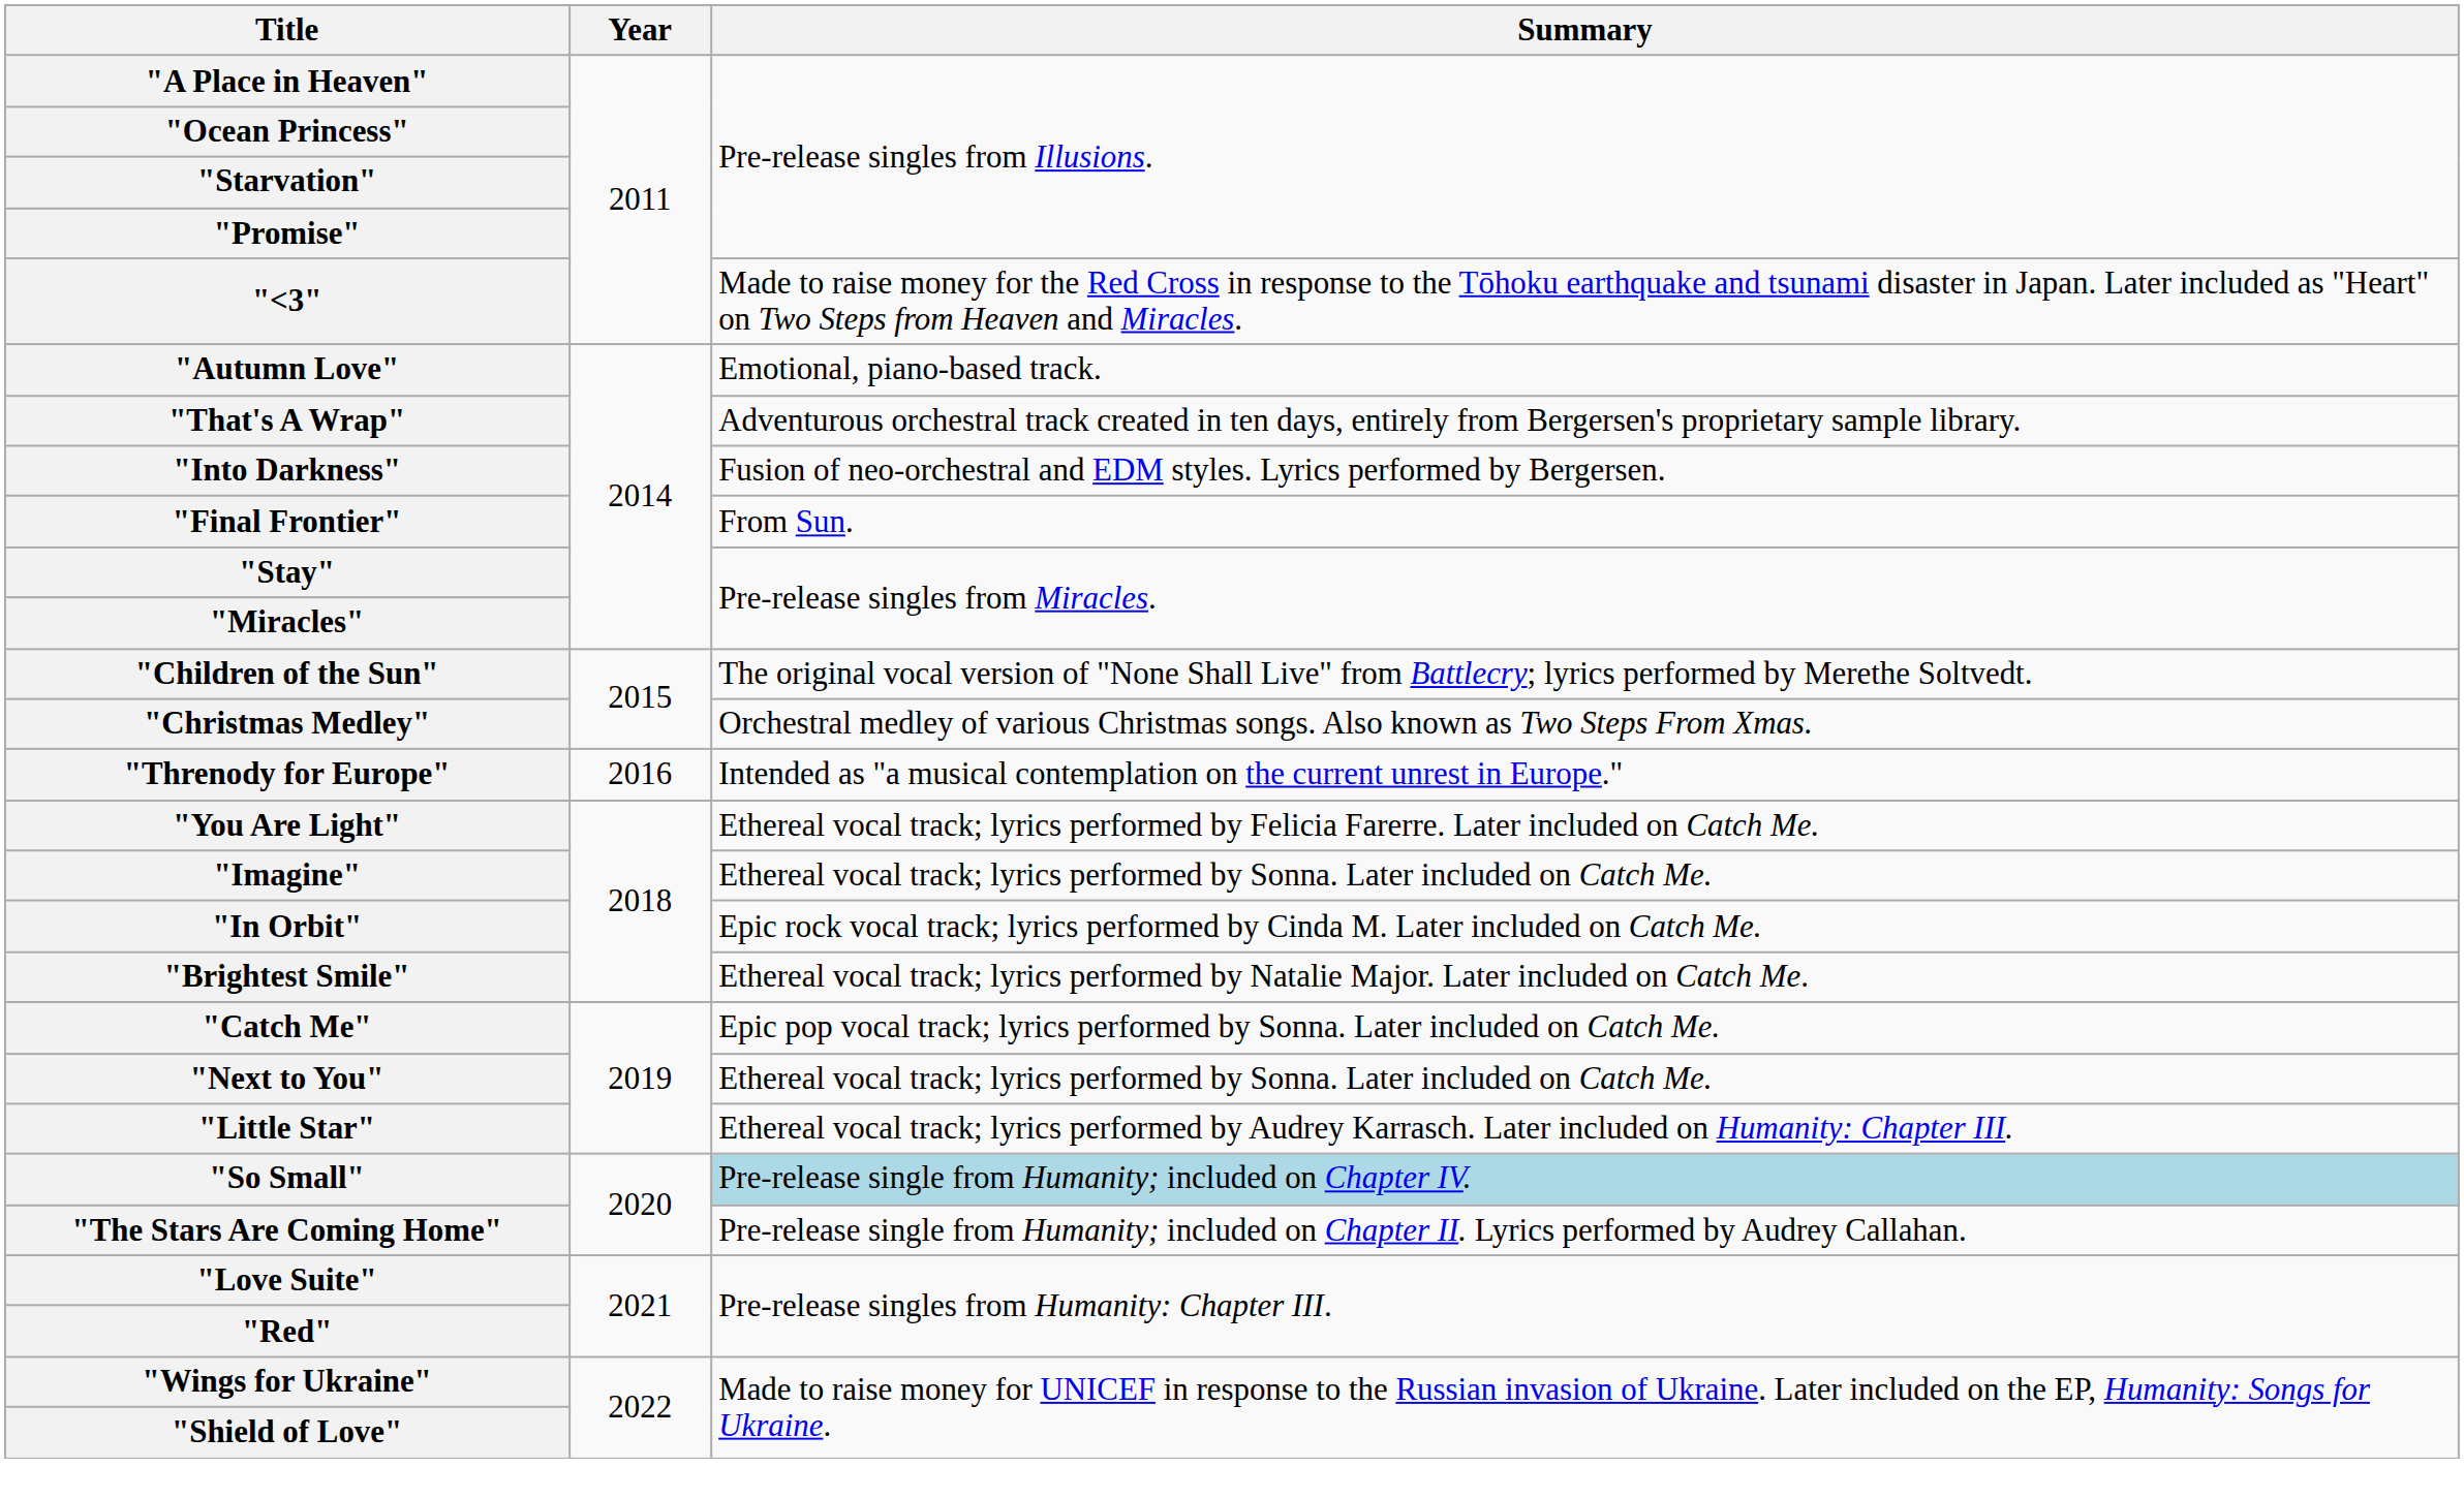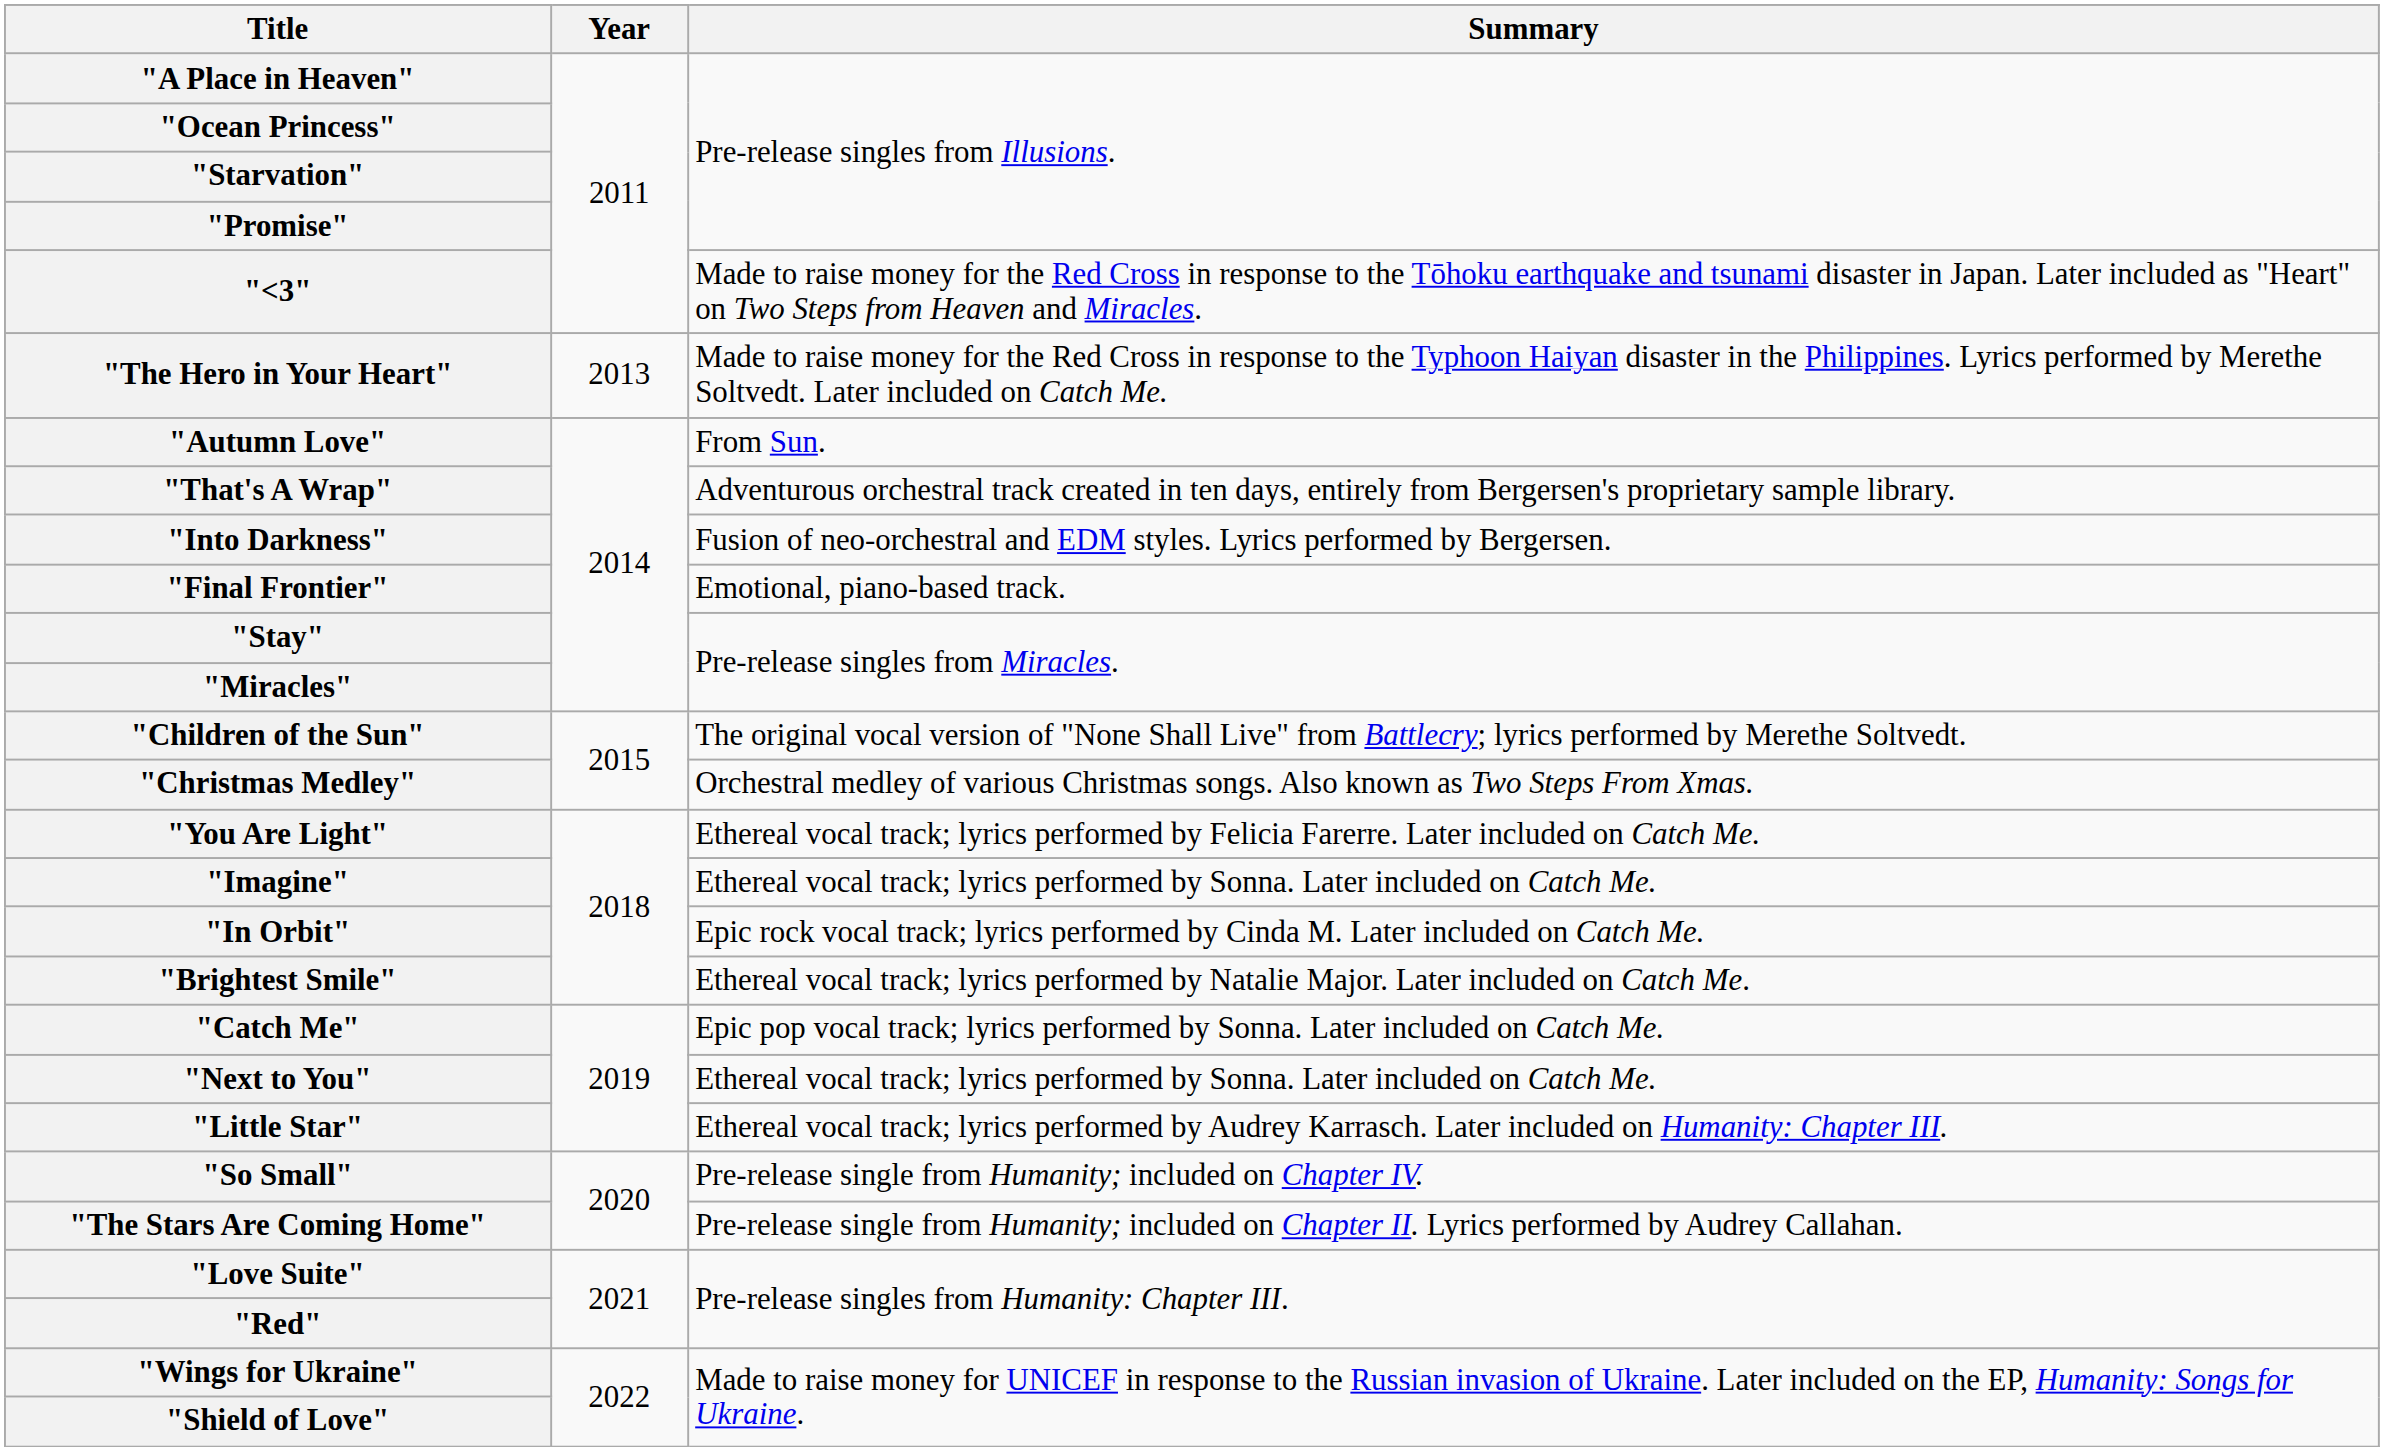 <table class="wikitable plainrowheaders" id="singlestable" style="text-align:center;">
 <tr>
 <th scope="col" style="width:17.2em;">Title</th>
 <th scope="col" style="width:4em;">Year</th>
 <th scope="col" style="width:54.3em;">Summary</th>
 </tr>
 <tr>
 <th scope="row">"A Place in Heaven"</th>
 <td rowspan="5">2011</td>
 <td rowspan="4" style="text-align:left;">Pre-release singles from <em><a href='#'>Illusions</a></em>.</td>
 </tr>
 <tr>
 <th scope="row">"Ocean Princess"</th>
 </tr>
 <tr>
 <th scope="row">"Starvation"</th>
 </tr>
 <tr>
 <th scope="row">"Promise"</th>
 </tr>
 <tr>
 <th scope="row">"<3"</th>
 <td style="text-align:left;">Made to raise money for the <a href='#'>Red Cross</a> in response to the <a href='#'>Tōhoku earthquake and tsunami</a> disaster in Japan. Later included as "Heart" on <em>Two Steps from Heaven</em> and <em><a href='#'>Miracles</a></em>.</td>
 </tr>
 <tr>
+<th scope="row">"The Hero in Your Heart"</th>
+<td>2013</td>
+<td style="text-align:left;">Made to raise money for the Red Cross in response to the <a href='#'>Typhoon Haiyan</a> disaster in the <a href='#'>Philippines</a>. Lyrics performed by Merethe Soltvedt. Later included on <em>Catch Me.</em></td>
+</tr>
+<tr>
 <th scope="row">"Autumn Love"</th>
 <td rowspan="6">2014</td>
-<td style="text-align:left;">Emotional, piano-based track.</td>
+<td style="text-align:left;">From <a href='#'>Sun</a>.</td>
 </tr>
 <tr>
 <th scope="row">"That's A Wrap"</th>
 <td style="text-align:left;">Adventurous orchestral track created in ten days, entirely from Bergersen's proprietary sample library.</td>
 </tr>
 <tr>
 <th scope="row">"Into Darkness"</th>
 <td style="text-align:left;">Fusion of neo-orchestral and <a href='#'>EDM</a> styles. Lyrics performed by Bergersen.</td>
 </tr>
 <tr>
 <th scope="row">"Final Frontier"</th>
-<td style="text-align:left;">From <a href='#'>Sun</a>.</td>
+<td style="text-align:left;">Emotional, piano-based track.</td>
 </tr>
 <tr>
 <th scope="row">"Stay"</th>
 <td rowspan="2" style="text-align:left;">Pre-release singles from <a href='#'><em>Miracles</em></a>.</td>
 </tr>
 <tr>
 <th scope="row">"Miracles"</th>
 </tr>
 <tr>
 <th scope="row">"Children of the Sun"</th>
 <td rowspan="2">2015</td>
 <td style="text-align:left;">The original vocal version of "None Shall Live" from <a href='#'><em>Battlecry</em></a>; lyrics performed by Merethe Soltvedt.</td>
 </tr>
 <tr>
 <th scope="row">"Christmas Medley"</th>
 <td style="text-align:left;">Orchestral medley of various Christmas songs. Also known as <em>Two Steps From Xmas.</em></td>
-</tr>
-<tr>
-<th scope="row">"Threnody for Europe"</th>
-<td>2016</td>
-<td style="text-align:left;">Intended as "a musical contemplation on <a href='#'>the current unrest in Europe</a>."</td>
 </tr>
 <tr>
 <th scope="row">"You Are Light"</th>
 <td rowspan="4">2018</td>
 <td style="text-align:left;">Ethereal vocal track; lyrics performed by Felicia Farerre. Later included on <em>Catch Me.</em></td>
 </tr>
 <tr>
 <th scope="row">"Imagine"</th>
 <td style="text-align:left;">Ethereal vocal track; lyrics performed by Sonna. Later included on <em>Catch Me.</em></td>
 </tr>
 <tr>
 <th scope="row">"In Orbit"</th>
 <td style="text-align:left;">Epic rock vocal track; lyrics performed by Cinda M. Later included on <em>Catch Me.</em></td>
 </tr>
 <tr>
 <th scope="row">"Brightest Smile"</th>
 <td style="text-align:left;">Ethereal vocal track; lyrics performed by Natalie Major. Later included on <em>Catch Me</em>.</td>
 </tr>
 <tr>
 <th scope="row">"Catch Me"</th>
 <td rowspan="3">2019</td>
 <td style="text-align:left;">Epic pop vocal track; lyrics performed by Sonna. Later included on <em>Catch Me.</em></td>
 </tr>
 <tr>
 <th scope="row">"Next to You"</th>
 <td style="text-align:left;">Ethereal vocal track; lyrics performed by Sonna. Later included on <em>Catch Me.</em></td>
 </tr>
 <tr>
 <th scope="row">"Little Star"</th>
 <td style="text-align:left;">Ethereal vocal track; lyrics performed by Audrey Karrasch. Later included on <em><a href='#'>Humanity: Chapter III</a>.</em></td>
 </tr>
 <tr>
 <th scope="row">"So Small"</th>
 <td rowspan="2">2020</td>
-<td style="background: lightblue; text-align:left;">Pre-release single from <em>Humanity;</em> included on <em><a href='#'>Chapter IV</a>.</em></td>
+<td style="text-align:left;">Pre-release single from <em>Humanity;</em> included on <em><a href='#'>Chapter IV</a>.</em></td>
 </tr>
 <tr>
 <th scope="row">"The Stars Are Coming Home"</th>
 <td style="text-align:left;">Pre-release single from <em>Humanity;</em> included on <em><a href='#'>Chapter II</a>.</em> Lyrics performed by Audrey Callahan.</td>
 </tr>
 <tr>
 <th scope="row">"Love Suite"</th>
 <td rowspan="2">2021</td>
 <td rowspan="2" style="text-align:left;">Pre-release singles from <em>Humanity: Chapter III</em>.</td>
 </tr>
 <tr>
 <th scope="row">"Red"</th>
 </tr>
 <tr>
 <th scope="row">"Wings for Ukraine"</th>
 <td rowspan="2">2022</td>
 <td rowspan="2" style="text-align:left;">Made to raise money for <a href='#'>UNICEF</a> in response to the <a href='#'>Russian invasion of Ukraine</a>. Later included on the EP, <em><a href='#'>Humanity: Songs for Ukraine</a></em>.</td>
 </tr>
 <tr>
 <th scope="row">"Shield of Love"</th>
 </tr>
 </table>
